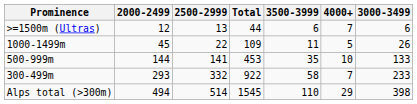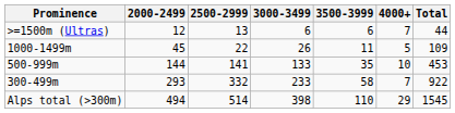 <table class="wikitable sortable">
 <tr>
 <th>Prominence</th>
 <th>2000-2499</th>
 <th>2500-2999</th>
-<th>Total</th>
+<th>3000-3499</th>
 <th>3500-3999</th>
 <th>4000+</th>
-<th>3000-3499</th>
+<th>Total</th>
 </tr>
 <tr>
 <td align=left>>=1500m (<a href='#'>Ultras</a>)</td>
 <td align=right>12</td>
 <td align=right>13</td>
-<td align=right>44</td>
+<td align=right>6</td>
 <td align=right>6</td>
 <td align=right>7</td>
-<td align=right>6</td>
+<td align=right>44</td>
 </tr>
 <tr>
 <td align=left>1000-1499m</td>
 <td align=right>45</td>
 <td align=right>22</td>
-<td align=right>109</td>
+<td align=right>26</td>
 <td align=right>11</td>
 <td align=right>5</td>
-<td align=right>26</td>
+<td align=right>109</td>
 </tr>
 <tr>
 <td align=left>500-999m</td>
 <td align=right>144</td>
 <td align=right>141</td>
-<td align=right>453</td>
+<td align=right>133</td>
 <td align=right>35</td>
 <td align=right>10</td>
-<td align=right>133</td>
+<td align=right>453</td>
 </tr>
 <tr>
 <td align=left>300-499m</td>
 <td align=right>293</td>
 <td align=right>332</td>
-<td align=right>922</td>
+<td align=right>233</td>
 <td align=right>58</td>
 <td align=right>7</td>
-<td align=right>233</td>
+<td align=right>922</td>
 </tr>
 <tr class="sortbottom">
 <td align=left>Alps total (>300m)</td>
 <td align=right>494</td>
 <td align=right>514</td>
-<td align=right>1545</td>
+<td align=right>398</td>
 <td align=right>110</td>
 <td align=right>29</td>
-<td align=right>398</td>
+<td align=right>1545</td>
 </tr>
 </table>
